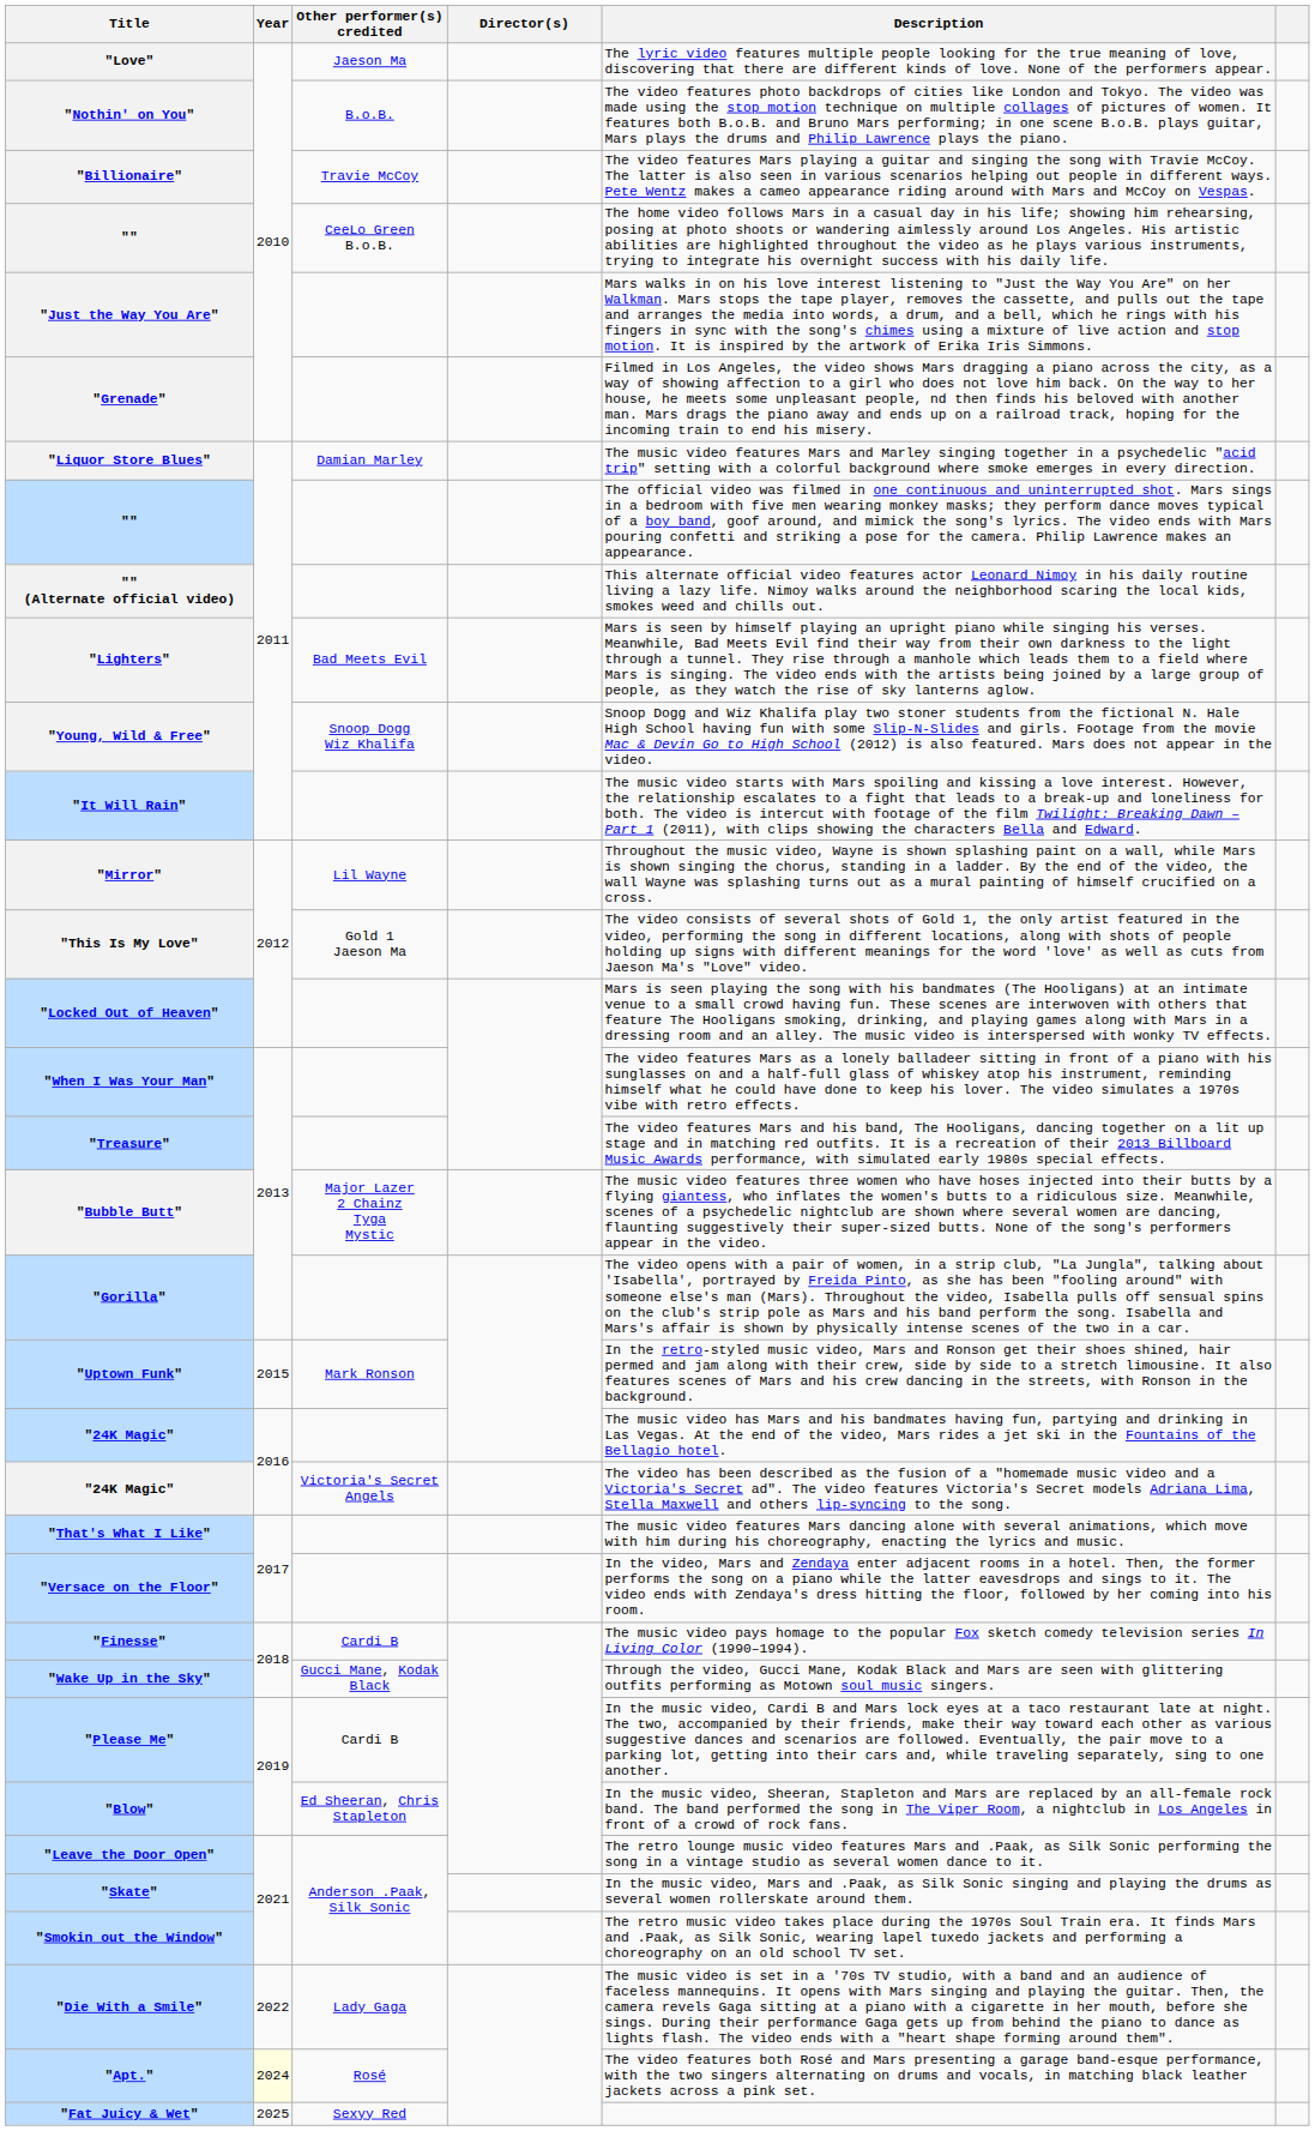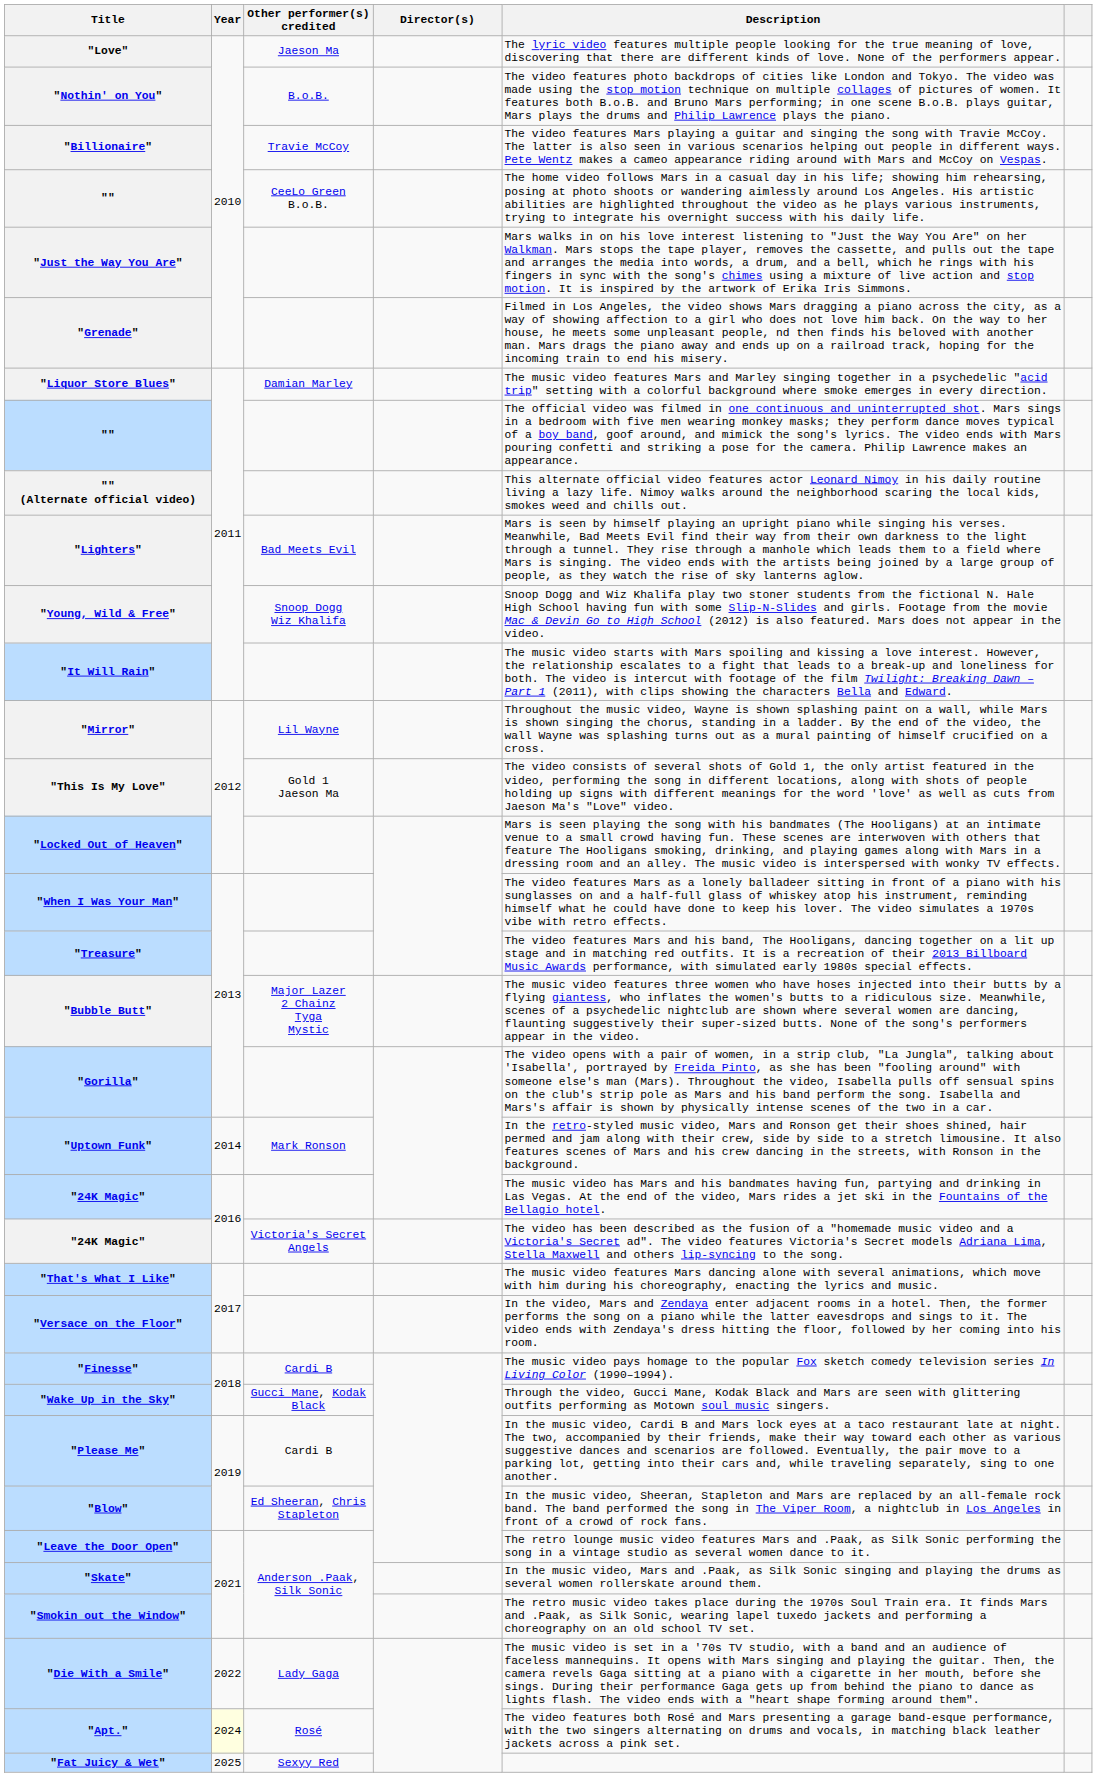 <table class="wikitable sortable plainrowheaders" style="text-align: center;">
 <tr>
 <th scope="col" style="width: 18em;">Title</th>
 <th scope="col" style="width: 2em;">Year</th>
 <th scope="col" style="width: 11em;">Other performer(s) credited</th>
 <th scope="col" style="width: 11em;">Director(s)</th>
 <th scope="col" style="width: 50em;" class="unsortable">Description</th>
 <th scope="col" style="width: 2em;" class="unsortable"></th>
 </tr>
 <tr>
 <th scope="row">"Love"</th>
 <td rowspan="6">2010</td>
 <td><a href='#'>Jaeson Ma</a></td>
 <td></td>
 <td style="text-align:left;">The <a href='#'>lyric video</a> features multiple people looking for the true meaning of love, discovering that there are different kinds of love. None of the performers appear.</td>
 <td style="text-align:center;"></td>
 </tr>
 <tr>
 <th scope="row">"<a href='#'>Nothin' on You</a>"</th>
 <td><a href='#'>B.o.B.</a></td>
 <td></td>
 <td style="text-align:left;">The video features photo backdrops of cities like London and Tokyo. The video was made using the <a href='#'>stop motion</a> technique on multiple <a href='#'>collages</a> of pictures of women. It features both B.o.B. and Bruno Mars performing; in one scene B.o.B. plays guitar, Mars plays the drums and <a href='#'>Philip Lawrence</a> plays the piano.</td>
 <td style="text-align:center;"></td>
 </tr>
 <tr>
 <th scope="row">"<a href='#'>Billionaire</a>"</th>
 <td><a href='#'>Travie McCoy</a></td>
 <td></td>
 <td style="text-align:left;">The video features Mars playing a guitar and singing the song with Travie McCoy. The latter is also seen in various scenarios helping out people in different ways. <a href='#'>Pete Wentz</a> makes a cameo appearance riding around with Mars and McCoy on <a href='#'>Vespas</a>.</td>
 <td style="text-align:center;"></td>
 </tr>
 <tr>
 <th scope="row">""</th>
 <td><a href='#'>CeeLo Green</a><br>B.o.B.</td>
 <td><br></td>
 <td style="text-align:left;">The home video follows Mars in a casual day in his life; showing him rehearsing, posing at photo shoots or wandering aimlessly around Los Angeles. His artistic abilities are highlighted throughout the video as he plays various instruments, trying to integrate his overnight success with his daily life.</td>
 <td style="text-align:center;"></td>
 </tr>
 <tr>
 <th scope="row">"<a href='#'>Just the Way You Are</a>"</th>
 <td></td>
 <td></td>
 <td style="text-align:left;">Mars walks in on his love interest listening to "Just the Way You Are" on her <a href='#'>Walkman</a>. Mars stops the tape player, removes the cassette, and pulls out the tape and arranges the media into words, a drum, and a bell, which he rings with his fingers in sync with the song's <a href='#'>chimes</a> using a mixture of live action and <a href='#'>stop motion</a>. It is inspired by the artwork of Erika Iris Simmons.</td>
 <td style="text-align:center;"></td>
 </tr>
 <tr>
 <th scope="row">"<a href='#'>Grenade</a>"</th>
 <td></td>
 <td></td>
 <td style="text-align:left;">Filmed in Los Angeles, the video shows Mars dragging a piano across the city, as a way of showing affection to a girl who does not love him back. On the way to her house, he meets some unpleasant people, nd then finds his beloved with another man. Mars drags the piano away and ends up on a railroad track, hoping for the incoming train to end his misery.</td>
 <td style="text-align:center;"></td>
 </tr>
 <tr>
 <th scope="row">"<a href='#'>Liquor Store Blues</a>"</th>
 <td rowspan="6">2011</td>
 <td><a href='#'>Damian Marley</a></td>
 <td></td>
 <td style="text-align:left;">The music video features Mars and Marley singing together in a psychedelic "<a href='#'>acid trip</a>" setting with a colorful background where smoke emerges in every direction.</td>
 <td style="text-align:center;"></td>
 </tr>
 <tr>
 <th style="background:#bdf;" scope="row">"" </th>
 <td></td>
 <td><br></td>
 <td style="text-align:left;">The official video was filmed in <a href='#'>one continuous and uninterrupted shot</a>. Mars sings in a bedroom with five men wearing monkey masks; they perform dance moves typical of a <a href='#'>boy band</a>, goof around, and mimick the song's lyrics. The video ends with Mars pouring confetti and striking a pose for the camera. Philip Lawrence makes an appearance.</td>
 <td style="text-align:center;"></td>
 </tr>
 <tr>
 <th scope="row">""<br>(Alternate official video)<br></th>
 <td></td>
 <td></td>
 <td style="text-align:left;">This alternate official video features actor <a href='#'>Leonard Nimoy</a> in his daily routine living a lazy life. Nimoy walks around the neighborhood scaring the local kids, smokes weed and chills out.</td>
 <td style="text-align:center;"></td>
 </tr>
 <tr>
 <th scope="row">"<a href='#'>Lighters</a>"</th>
 <td><a href='#'>Bad Meets Evil</a></td>
 <td></td>
 <td style="text-align:left;">Mars is seen by himself playing an upright piano while singing his verses. Meanwhile, Bad Meets Evil find their way from their own darkness to the light through a tunnel. They rise through a manhole which leads them to a field where Mars is singing. The video ends with the artists being joined by a large group of people, as they watch the rise of sky lanterns aglow.</td>
 <td style="text-align:center;"></td>
 </tr>
 <tr>
 <th scope="row">"<a href='#'>Young, Wild & Free</a>"</th>
 <td><a href='#'>Snoop Dogg</a><br><a href='#'>Wiz Khalifa</a></td>
 <td></td>
 <td style="text-align:left;">Snoop Dogg and Wiz Khalifa play two stoner students from the fictional N. Hale High School having fun with some <a href='#'>Slip-N-Slides</a> and girls. Footage from the movie <em><a href='#'>Mac & Devin Go to High School</a></em> (2012) is also featured. Mars does not appear in the video.</td>
 <td style="text-align:center;"></td>
 </tr>
 <tr>
 <th style="background:#bdf;" scope="row">"<a href='#'>It Will Rain</a>" </th>
 <td></td>
 <td><br></td>
 <td style="text-align:left;">The music video starts with Mars spoiling and kissing a love interest. However, the relationship escalates to a fight that leads to a break-up and loneliness for both. The video is intercut with footage of the film <em><a href='#'>Twilight: Breaking Dawn – Part 1</a></em> (2011), with clips showing the characters <a href='#'>Bella</a> and <a href='#'>Edward</a>.</td>
 <td style="text-align:center;"></td>
 </tr>
 <tr>
 <th scope="row">"<a href='#'>Mirror</a>"</th>
 <td rowspan="3">2012</td>
 <td><a href='#'>Lil Wayne</a></td>
 <td></td>
 <td style="text-align:left;">Throughout the music video, Wayne is shown splashing paint on a wall, while Mars is shown singing the chorus, standing in a ladder. By the end of the video, the wall Wayne was splashing turns out as a mural painting of himself crucified on a cross.</td>
 <td style="text-align:center;"></td>
 </tr>
 <tr>
 <th scope="row">"This Is My Love"</th>
 <td>Gold 1<br>Jaeson Ma</td>
 <td><br></td>
 <td style="text-align:left;">The video consists of several shots of Gold 1, the only artist featured in the video, performing the song in different locations, along with shots of people holding up signs with different meanings for the word 'love' as well as cuts from Jaeson Ma's "Love" video.</td>
 <td style="text-align:center;"></td>
 </tr>
 <tr>
 <th style="background:#bdf;" scope="row">"<a href='#'>Locked Out of Heaven</a>" </th>
 <td></td>
 <td rowspan="3"><br></td>
 <td style="text-align:left;">Mars is seen playing the song with his bandmates (The Hooligans) at an intimate venue to a small crowd having fun. These scenes are interwoven with others that feature The Hooligans smoking, drinking, and playing games along with Mars in a dressing room and an alley. The music video is interspersed with wonky TV effects.</td>
 <td style="text-align:center;"></td>
 </tr>
 <tr>
 <th style="background:#bdf;" scope="row">"<a href='#'>When I Was Your Man</a>" </th>
 <td rowspan="4">2013</td>
 <td></td>
 <td style="text-align:left;">The video features Mars as a lonely balladeer sitting in front of a piano with his sunglasses on and a half-full glass of whiskey atop his instrument, reminding himself what he could have done to keep his lover. The video simulates a 1970s vibe with retro effects.</td>
 <td style="text-align:center;"></td>
 </tr>
 <tr>
 <th style="background:#bdf;" scope="row">"<a href='#'>Treasure</a>" </th>
 <td></td>
 <td style="text-align:left;">The video features Mars and his band, The Hooligans, dancing together on a lit up stage and in matching red outfits. It is a recreation of their <a href='#'>2013 Billboard Music Awards</a> performance, with simulated early 1980s special effects.</td>
 <td style="text-align:center;"></td>
 </tr>
 <tr>
 <th scope="row">"<a href='#'>Bubble Butt</a>"</th>
 <td><a href='#'>Major Lazer</a><br><a href='#'>2 Chainz</a><br><a href='#'>Tyga</a><br><a href='#'>Mystic</a></td>
 <td></td>
 <td style="text-align:left;">The music video features three women who have hoses injected into their butts by a flying <a href='#'>giantess</a>, who inflates the women's butts to a ridiculous size. Meanwhile, scenes of a psychedelic nightclub are shown where several women are dancing, flaunting suggestively their super-sized butts. None of the song's performers appear in the video.</td>
 <td style="text-align:center;"></td>
 </tr>
 <tr>
 <th style="background:#bdf;" scope="row">"<a href='#'>Gorilla</a>" </th>
 <td></td>
 <td rowspan="3"><br></td>
 <td style="text-align:left;">The video opens with a pair of women, in a strip club, "La Jungla", talking about 'Isabella', portrayed by <a href='#'>Freida Pinto</a>, as she has been "fooling around" with someone else's man (Mars). Throughout the video, Isabella pulls off sensual spins on the club's strip pole as Mars and his band perform the song. Isabella and Mars's affair is shown by physically intense scenes of the two in a car.</td>
 <td style="text-align:center;"></td>
 </tr>
 <tr>
 <th style="background:#bdf;" scope="row">"<a href='#'>Uptown Funk</a>" </th>
-<td>2015</td>
+<td>2014</td>
 <td><a href='#'>Mark Ronson</a></td>
 <td style="text-align:left;">In the <a href='#'>retro</a>-styled music video, Mars and Ronson get their shoes shined, hair permed and jam along with their crew, side by side to a stretch limousine. It also features scenes of Mars and his crew dancing in the streets, with Ronson in the background.</td>
 <td style="text-align:center;"></td>
 </tr>
 <tr>
 <th style="background:#bdf;" scope="row">"<a href='#'>24K Magic</a>" </th>
 <td rowspan="2">2016</td>
 <td></td>
 <td style="text-align:left;">The music video has Mars and his bandmates having fun, partying and drinking in Las Vegas. At the end of the video, Mars rides a jet ski in the <a href='#'>Fountains of the Bellagio hotel</a>.</td>
 <td style="text-align:center;"></td>
 </tr>
 <tr>
 <th scope="row">"24K Magic"</th>
 <td><a href='#'>Victoria's Secret Angels</a></td>
 <td></td>
 <td style="text-align:left;">The video has been described as the fusion of a "homemade music video and a <a href='#'>Victoria's Secret</a> ad". The video features Victoria's Secret models <a href='#'>Adriana Lima</a>, <a href='#'>Stella Maxwell</a> and others <a href='#'>lip-syncing</a> to the song.</td>
 <td style="text-align:center;"></td>
 </tr>
 <tr>
 <th style="background:#bdf;" scope="row">"<a href='#'>That's What I Like</a>" </th>
 <td rowspan="2">2017</td>
 <td></td>
 <td><br></td>
 <td style="text-align:left;">The music video features Mars dancing alone with several animations, which move with him during his choreography, enacting the lyrics and music.</td>
 <td style="text-align:center;"></td>
 </tr>
 <tr>
 <th style="background:#bdf;" scope="row">"<a href='#'>Versace on the Floor</a>" </th>
 <td></td>
 <td><br></td>
 <td style="text-align:left;">In the video, Mars and <a href='#'>Zendaya</a> enter adjacent rooms in a hotel. Then, the former performs the song on a piano while the latter eavesdrops and sings to it. The video ends with Zendaya's dress hitting the floor, followed by her coming into his room.</td>
 <td style="text-align:center;"></td>
 </tr>
 <tr>
 <th style="background:#bdf;" scope="row">"<a href='#'>Finesse</a>" </th>
 <td rowspan="2">2018</td>
 <td><a href='#'>Cardi B</a></td>
 <td rowspan="5"><br></td>
 <td style="text-align:left;">The music video pays homage to the popular <a href='#'>Fox</a> sketch comedy television series <em><a href='#'>In Living Color</a></em> (1990–1994).</td>
 <td style="text-align:center;"></td>
 </tr>
 <tr>
 <th style="background:#bdf;" scope="row">"<a href='#'>Wake Up in the Sky</a>" </th>
 <td><a href='#'>Gucci Mane</a>, <a href='#'>Kodak Black</a></td>
 <td style="text-align:left;">Through the video, Gucci Mane, Kodak Black and Mars are seen with glittering outfits performing as Motown <a href='#'>soul music</a> singers.</td>
 <td style="text-align:center;"></td>
 </tr>
 <tr>
 <th style="background:#bdf;" scope="row">"<a href='#'>Please Me</a>" </th>
 <td rowspan="2">2019</td>
 <td>Cardi B</td>
 <td style="text-align:left;">In the music video, Cardi B and Mars lock eyes at a taco restaurant late at night. The two, accompanied by their friends, make their way toward each other as various suggestive dances and scenarios are followed. Eventually, the pair move to a parking lot, getting into their cars and, while traveling separately, sing to one another.</td>
 <td style="text-align:center;"></td>
 </tr>
 <tr>
 <th style="background:#bdf;" scope="row">"<a href='#'>Blow</a>" </th>
 <td><a href='#'>Ed Sheeran</a>, <a href='#'>Chris Stapleton</a></td>
 <td style="text-align:left;">In the music video, Sheeran, Stapleton and Mars are replaced by an all-female rock band. The band performed the song in <a href='#'>The Viper Room</a>, a nightclub in <a href='#'>Los Angeles</a> in front of a crowd of rock fans.</td>
 <td style="text-align:center;"></td>
 </tr>
 <tr>
 <th style="background:#bdf;" scope="row">"<a href='#'>Leave the Door Open</a>" </th>
 <td rowspan="3">2021</td>
 <td rowspan="3"><a href='#'>Anderson .Paak</a>, <a href='#'>Silk Sonic</a></td>
 <td style="text-align:left;">The retro lounge music video features Mars and .Paak, as Silk Sonic performing the song in a vintage studio as several women dance to it.</td>
 <td style="text-align:center;"></td>
 </tr>
 <tr>
 <th style="background:#bdf;" scope="row">"<a href='#'>Skate</a>" </th>
 <td><br><br></td>
 <td style="text-align:left;">In the music video, Mars and .Paak, as Silk Sonic singing and playing the drums as several women rollerskate around them.</td>
 <td style="text-align:center;"></td>
 </tr>
 <tr>
 <th style="background:#bdf;" scope="row">"<a href='#'>Smokin out the Window</a>" </th>
 <td><br></td>
 <td style="text-align:left;">The retro music video takes place during the 1970s Soul Train era. It finds Mars and .Paak, as Silk Sonic, wearing lapel tuxedo jackets and performing a choreography on an old school TV set.</td>
 <td style="text-align:center;"></td>
 </tr>
 <tr>
 <th style="background:#bdf;" scope="row">"<a href='#'>Die With a Smile</a>" </th>
 <td>2022</td>
 <td><a href='#'>Lady Gaga</a></td>
 <td rowspan="3"><br></td>
 <td style="text-align:left;">The music video is set in a '70s TV studio, with a band and an audience of faceless mannequins. It opens with Mars singing and playing the guitar. Then, the camera revels Gaga sitting at a piano with a cigarette in her mouth, before she sings. During their performance Gaga gets up from behind the piano to dance as lights flash. The video ends with a "heart shape forming around them".</td>
 <td style="text-align:center;"></td>
 </tr>
 <tr>
 <th style="background:#bdf;" scope="row">"<a href='#'>Apt.</a>" </th>
 <td style="background: lightyellow;">2024</td>
 <td><a href='#'>Rosé</a></td>
 <td style="text-align:left;">The video features both Rosé and Mars presenting a garage band-esque performance, with the two singers alternating on drums and vocals, in matching black leather jackets across a pink set.</td>
 <td style="text-align:center;"></td>
 </tr>
 <tr>
 <th style="background:#bdf;" scope="row">"<a href='#'>Fat Juicy & Wet</a>" </th>
 <td>2025</td>
 <td><a href='#'>Sexyy Red</a></td>
 <td></td>
 <td style="text-align:center;"></td>
 </tr>
 </table>
